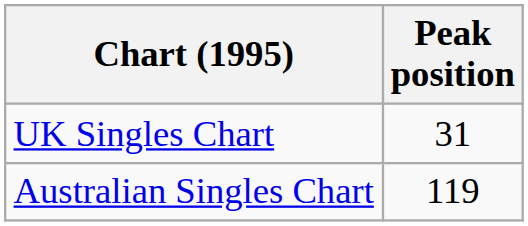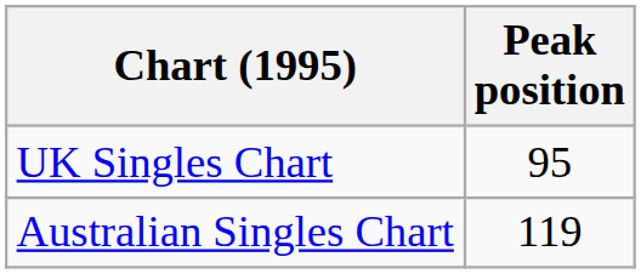 <table class="wikitable">
 <tr>
 <th>Chart (1995)</th>
 <th>Peak<br>position</th>
 </tr>
 <tr>
 <td><a href='#'>UK Singles Chart</a></td>
-<td style="text-align:center;">31</td>
+<td style="text-align:center;">95</td>
 </tr>
 <tr>
 <td><a href='#'>Australian Singles Chart</a></td>
 <td style="text-align:center;">119</td>
 </tr>
 </table>
